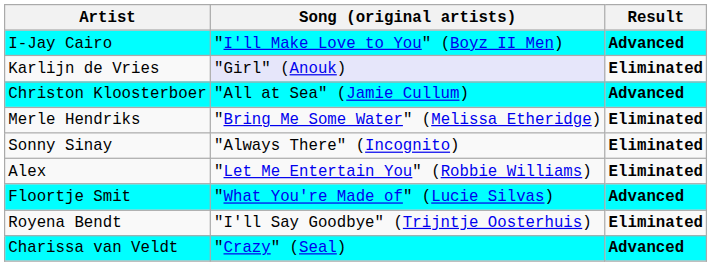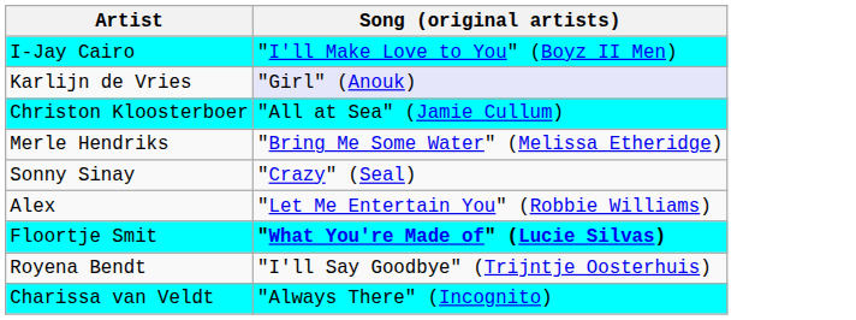 <table class=wikitable>
 <tr>
 <th>Artist</th>
 <th>Song (original artists)</th>
-<th>Result</th>
 </tr>
 <tr style="background:cyan;">
 <td>I-Jay Cairo</td>
 <td>"<a href='#'>I'll Make Love to You</a>" (<a href='#'>Boyz II Men</a>)</td>
-<td><strong>Advanced</strong></td>
 </tr>
 <tr>
 <td>Karlijn de Vries</td>
 <td style="background: lavender;">"Girl" (<a href='#'>Anouk</a>)</td>
-<td><strong>Eliminated</strong></td>
 </tr>
 <tr style="background:cyan;">
 <td>Christon Kloosterboer</td>
 <td>"All at Sea" (<a href='#'>Jamie Cullum</a>)</td>
-<td><strong>Advanced</strong></td>
 </tr>
 <tr>
 <td>Merle Hendriks</td>
 <td>"<a href='#'>Bring Me Some Water</a>" (<a href='#'>Melissa Etheridge</a>)</td>
-<td><strong>Eliminated</strong></td>
 </tr>
 <tr>
 <td>Sonny  Sinay</td>
-<td>"Always There" (<a href='#'>Incognito</a>)</td>
-<td><strong>Eliminated</strong></td>
+<td>"<a href='#'>Crazy</a>" (<a href='#'>Seal</a>)</td>
 </tr>
 <tr>
 <td>Alex</td>
 <td>"<a href='#'>Let Me Entertain You</a>" (<a href='#'>Robbie Williams</a>)</td>
-<td><strong>Eliminated</strong></td>
 </tr>
 <tr style="background:cyan;">
 <td>Floortje Smit</td>
-<td>"<a href='#'>What You're Made of</a>" (<a href='#'>Lucie Silvas</a>)</td>
-<td><strong>Advanced</strong></td>
+<td><strong>"<a href='#'>What You're Made of</a>" (<a href='#'>Lucie Silvas</a>)</strong></td>
 </tr>
 <tr>
 <td>Royena Bendt</td>
 <td>"I'll Say Goodbye" (<a href='#'>Trijntje Oosterhuis</a>)</td>
-<td><strong>Eliminated</strong></td>
 </tr>
 <tr style="background:cyan;">
 <td>Charissa van Veldt</td>
-<td>"<a href='#'>Crazy</a>" (<a href='#'>Seal</a>)</td>
-<td><strong>Advanced</strong></td>
+<td>"Always There" (<a href='#'>Incognito</a>)</td>
 </tr>
 </table>
